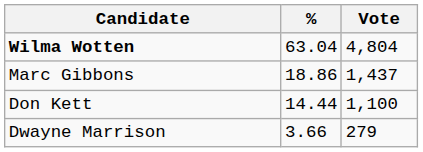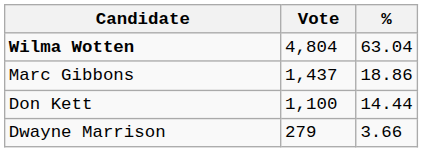 <table class="wikitable">
 <tr>
 <th bgcolor="#DDDDFF" width="200px">Candidate</th>
+<th bgcolor="#DDDDFF" width="50px">Vote</th>
 <th bgcolor="#DDDDFF" width="30px">%</th>
-<th bgcolor="#DDDDFF" width="50px">Vote</th>
 </tr>
 <tr>
 <td><strong>Wilma Wotten</strong></td>
+<td>4,804</td>
 <td>63.04</td>
-<td>4,804</td>
 </tr>
 <tr>
 <td>Marc Gibbons</td>
+<td>1,437</td>
 <td>18.86</td>
-<td>1,437</td>
 </tr>
 <tr>
 <td>Don Kett</td>
+<td>1,100</td>
 <td>14.44</td>
-<td>1,100</td>
 </tr>
 <tr>
 <td>Dwayne Marrison</td>
+<td>279</td>
 <td>3.66</td>
-<td>279</td>
 </tr>
 </table>
